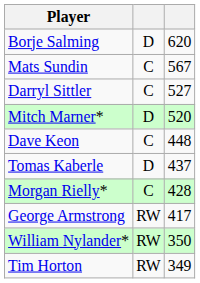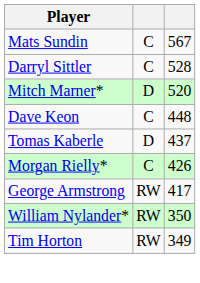 <table class="wikitable" style="text-align:center;">
 <tr>
 <th>Player</th>
 <th></th>
 <th></th>
-</tr>
-<tr>
-<td style="text-align:left;"><a href='#'>Borje Salming</a></td>
-<td>D</td>
-<td>620</td>
 </tr>
 <tr>
 <td style="text-align:left;"><a href='#'>Mats Sundin</a></td>
 <td>C</td>
 <td>567</td>
 </tr>
 <tr>
 <td style="text-align:left;"><a href='#'>Darryl Sittler</a></td>
 <td>C</td>
-<td>527</td>
+<td>528</td>
 </tr>
 <tr style="background:#CCFFCC">
 <td style="text-align:left;"><a href='#'>Mitch Marner</a>*</td>
 <td>D</td>
 <td>520</td>
 </tr>
 <tr>
 <td style="text-align:left;"><a href='#'>Dave Keon</a></td>
 <td>C</td>
 <td>448</td>
 </tr>
 <tr>
 <td style="text-align:left;"><a href='#'>Tomas Kaberle</a></td>
 <td>D</td>
 <td>437</td>
 </tr>
 <tr style="background:#CCFFCC">
 <td style="text-align:left;"><a href='#'>Morgan Rielly</a>*</td>
 <td>C</td>
-<td>428</td>
+<td>426</td>
 </tr>
 <tr>
 <td style="text-align:left;"><a href='#'>George Armstrong</a></td>
 <td>RW</td>
 <td>417</td>
 </tr>
 <tr style="background:#CCFFCC">
 <td style="text-align:left;"><a href='#'>William Nylander</a>*</td>
 <td>RW</td>
 <td>350</td>
 </tr>
 <tr>
 <td style="text-align:left;"><a href='#'>Tim Horton</a></td>
 <td>RW</td>
 <td>349</td>
 </tr>
 </table>
